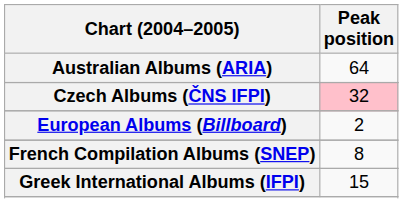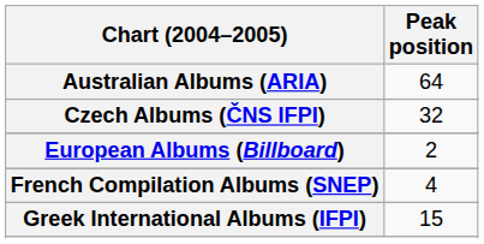 <table class="wikitable plainrowheaders sortable" style="text-align:center">
 <tr>
 <th scope="col">Chart (2004–2005)</th>
 <th scope="col">Peak<br>position</th>
 </tr>
 <tr>
 <th scope="row">Australian Albums (<a href='#'>ARIA</a>)</th>
 <td>64</td>
 </tr>
 <tr>
 </tr>
 <tr>
 </tr>
 <tr>
 </tr>
 <tr>
 </tr>
 <tr>
 <th scope="row">Czech Albums (<a href='#'>ČNS IFPI</a>)</th>
-<td style="background: pink;">32</td>
+<td>32</td>
 </tr>
 <tr>
 </tr>
 <tr>
 </tr>
 <tr>
 <th scope="row"><a href='#'>European Albums</a> (<em><a href='#'>Billboard</a></em>)</th>
 <td>2</td>
 </tr>
 <tr>
 </tr>
 <tr>
 <th scope="row">French Compilation Albums (<a href='#'>SNEP</a>)</th>
-<td>8</td>
+<td>4</td>
 </tr>
 <tr>
 </tr>
 <tr>
 <th scope="row">Greek International Albums (<a href='#'>IFPI</a>)</th>
 <td>15</td>
 </tr>
 <tr>
 </tr>
 <tr>
 </tr>
 <tr>
 </tr>
 <tr>
 </tr>
 <tr>
 </tr>
 <tr>
 </tr>
 <tr>
 </tr>
 <tr>
 </tr>
 <tr>
 </tr>
 <tr>
 </tr>
 <tr>
 </tr>
 <tr>
 </tr>
 <tr>
 </tr>
 <tr>
 </tr>
 </table>
